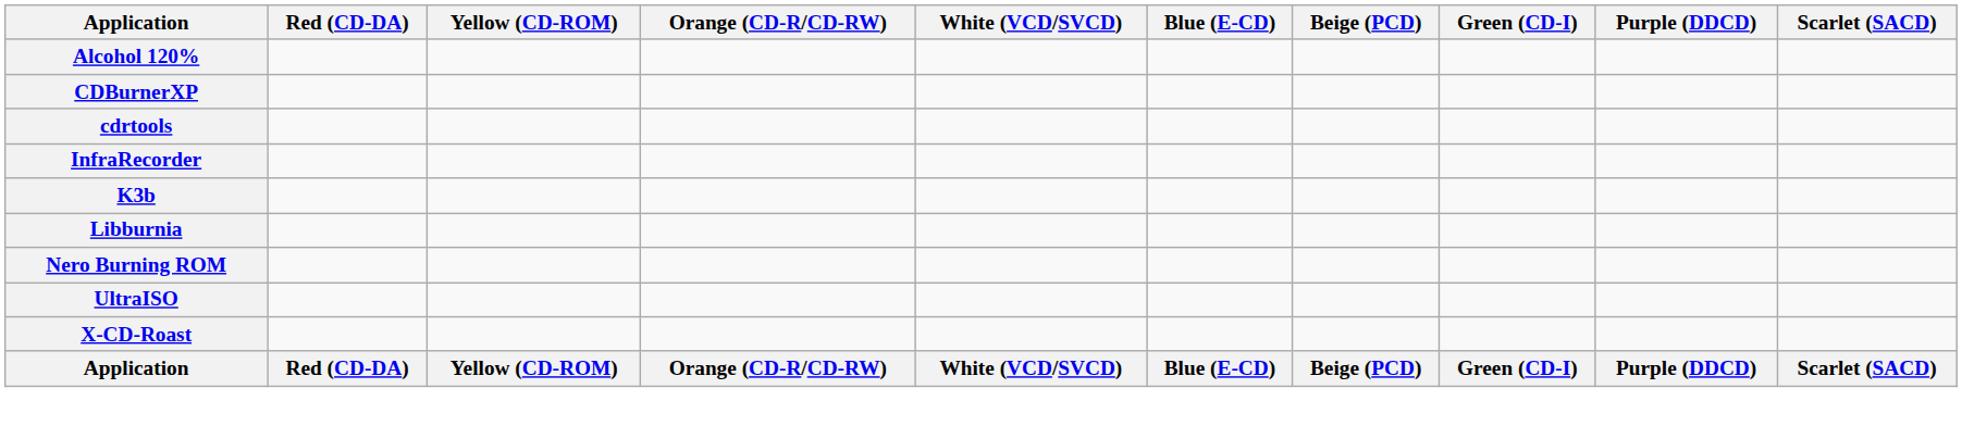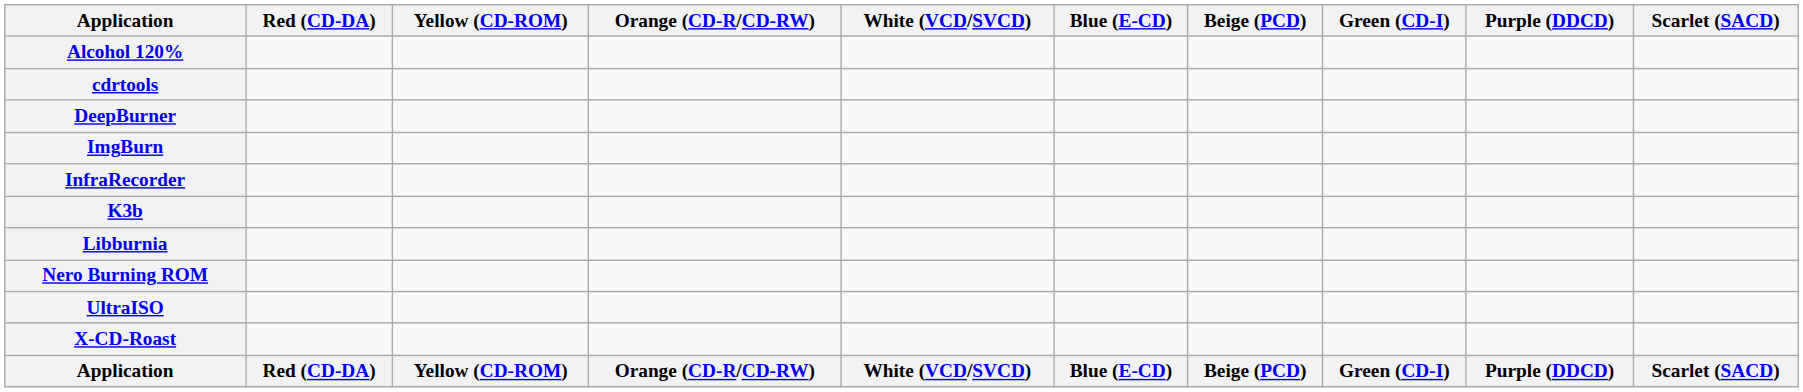 <table class="wikitable sortable" style="font-size: 85%; text-align: center; width: 100%;">
 <tr>
 <th style="width: 12em">Application</th>
 <th>Red (<a href='#'>CD-DA</a>)</th>
 <th>Yellow (<a href='#'>CD-ROM</a>)</th>
 <th>Orange (<a href='#'>CD-R</a>/<a href='#'>CD-RW</a>)</th>
 <th>White (<a href='#'>VCD</a>/<a href='#'>SVCD</a>)</th>
 <th>Blue (<a href='#'>E-CD</a>)</th>
 <th>Beige (<a href='#'>PCD</a>)</th>
 <th>Green (<a href='#'>CD-I</a>)</th>
 <th>Purple (<a href='#'>DDCD</a>)</th>
 <th>Scarlet (<a href='#'>SACD</a>)</th>
 </tr>
 <tr>
 <th><a href='#'>Alcohol 120%</a></th>
 <td></td>
 <td></td>
 <td></td>
 <td></td>
 <td></td>
 <td></td>
 <td></td>
 <td></td>
 <td></td>
 </tr>
 <tr>
-<th><a href='#'>CDBurnerXP</a></th>
+<th><a href='#'>cdrtools</a></th>
 <td></td>
 <td></td>
 <td></td>
 <td></td>
 <td></td>
 <td></td>
 <td></td>
 <td></td>
 <td></td>
 </tr>
 <tr>
-<th><a href='#'>cdrtools</a></th>
+<th><a href='#'>DeepBurner</a></th>
+<td></td>
+<td></td>
+<td></td>
+<td></td>
+<td></td>
+<td></td>
+<td></td>
+<td></td>
+<td></td>
+</tr>
+<tr>
+<th><a href='#'>ImgBurn</a></th>
 <td></td>
 <td></td>
 <td></td>
 <td></td>
 <td></td>
 <td></td>
 <td></td>
 <td></td>
 <td></td>
 </tr>
 <tr>
 <th><a href='#'>InfraRecorder</a></th>
 <td></td>
 <td></td>
 <td></td>
 <td></td>
 <td></td>
 <td></td>
 <td></td>
 <td></td>
 <td></td>
 </tr>
 <tr>
 <th><a href='#'>K3b</a></th>
 <td></td>
 <td></td>
 <td></td>
 <td></td>
 <td></td>
 <td></td>
 <td></td>
 <td></td>
 <td></td>
 </tr>
 <tr>
 <th><a href='#'>Libburnia</a></th>
 <td></td>
 <td></td>
 <td></td>
 <td></td>
 <td></td>
 <td></td>
 <td></td>
 <td></td>
 <td></td>
 </tr>
 <tr>
 <th><a href='#'>Nero Burning ROM</a></th>
 <td></td>
 <td></td>
 <td></td>
 <td></td>
 <td></td>
 <td></td>
 <td></td>
 <td></td>
 <td></td>
 </tr>
 <tr>
 <th><a href='#'>UltraISO</a></th>
 <td></td>
 <td></td>
 <td></td>
 <td></td>
 <td></td>
 <td></td>
 <td></td>
 <td></td>
 <td></td>
 </tr>
 <tr>
 <th><a href='#'>X-CD-Roast</a></th>
 <td></td>
 <td></td>
 <td></td>
 <td></td>
 <td></td>
 <td></td>
 <td></td>
 <td></td>
 <td></td>
 </tr>
 <tr class="sortbottom">
 <th>Application</th>
 <th>Red (<a href='#'>CD-DA</a>)</th>
 <th>Yellow (<a href='#'>CD-ROM</a>)</th>
 <th>Orange (<a href='#'>CD-R</a>/<a href='#'>CD-RW</a>)</th>
 <th>White (<a href='#'>VCD</a>/<a href='#'>SVCD</a>)</th>
 <th>Blue (<a href='#'>E-CD</a>)</th>
 <th>Beige (<a href='#'>PCD</a>)</th>
 <th>Green (<a href='#'>CD-I</a>)</th>
 <th>Purple (<a href='#'>DDCD</a>)</th>
 <th>Scarlet (<a href='#'>SACD</a>)</th>
 </tr>
 </table>
